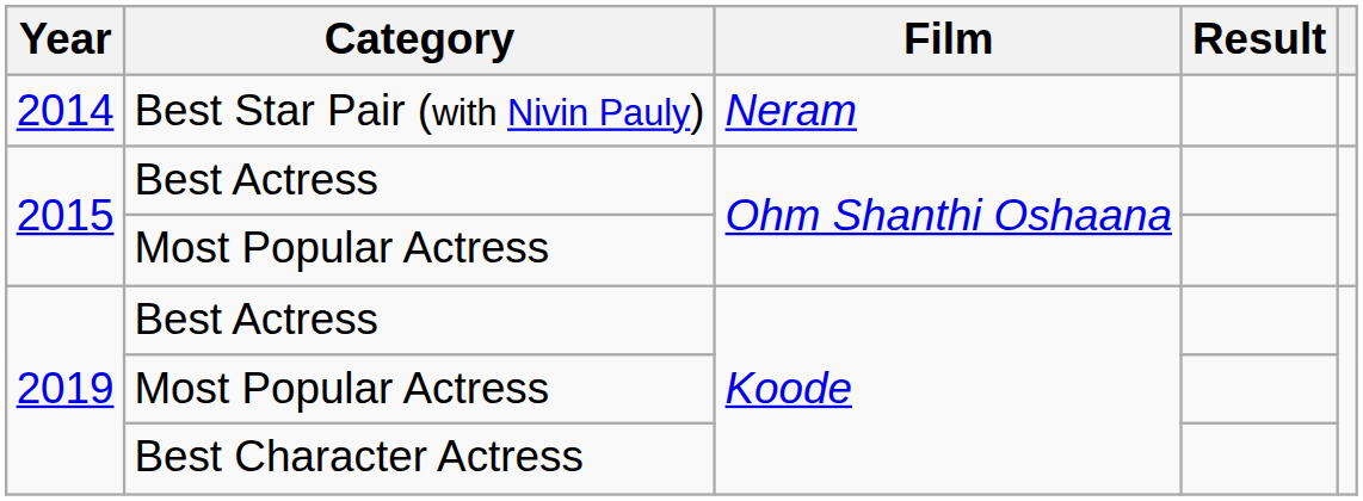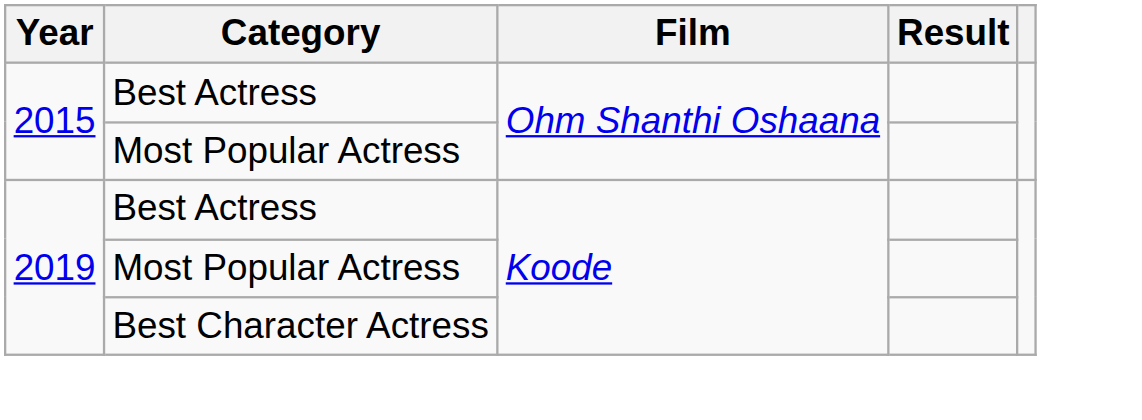 <table class="wikitable sortable plainrowheaders">
 <tr>
 <th scope="col">Year</th>
 <th scope="col">Category</th>
 <th scope="col">Film</th>
 <th scope="col">Result</th>
 <th scope="col" class="unsortable"></th>
-</tr>
-<tr>
-<td><a href='#'>2014</a></td>
-<td>Best Star Pair (<small>with <a href='#'>Nivin Pauly</a></small>)</td>
-<td><em><a href='#'>Neram</a></em></td>
-<td></td>
-<td></td>
 </tr>
 <tr>
 <td rowspan="2"><a href='#'>2015</a></td>
 <td>Best Actress</td>
 <td rowspan="2"><em><a href='#'>Ohm Shanthi Oshaana</a></em></td>
 <td></td>
 <td rowspan="2"></td>
 </tr>
 <tr>
 <td>Most Popular Actress</td>
 <td></td>
 </tr>
 <tr>
 <td rowspan="3"><a href='#'>2019</a></td>
 <td>Best Actress</td>
 <td rowspan="3"><em><a href='#'>Koode</a></em></td>
 <td></td>
 <td rowspan="3"></td>
 </tr>
 <tr>
 <td>Most Popular Actress</td>
 <td></td>
 </tr>
 <tr>
 <td>Best Character Actress</td>
 <td></td>
 </tr>
 </table>
